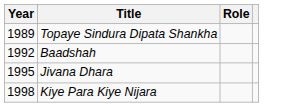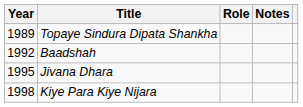 <table class="wikitable">
 <tr>
 <th>Year</th>
 <th>Title</th>
 <th>Role</th>
+<th>Notes</th>
 <th></th>
 </tr>
 <tr>
 <td>1989</td>
 <td><em>Topaye Sindura Dipata Shankha</em></td>
+<td></td>
 <td></td>
 <td></td>
 </tr>
 <tr>
 <td>1992</td>
 <td><em>Baadshah</em></td>
 <td></td>
 <td></td>
+<td></td>
 </tr>
 <tr>
 <td>1995</td>
 <td><em>Jivana Dhara</em></td>
+<td></td>
 <td></td>
 <td></td>
 </tr>
 <tr>
 <td>1998</td>
 <td><em>Kiye Para Kiye Nijara</em></td>
 <td></td>
 <td></td>
+<td></td>
 </tr>
 </table>
